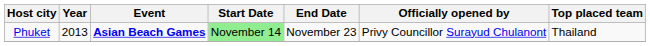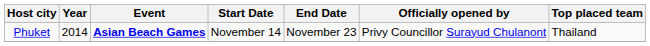 <table class="wikitable" style="text-align:center">
 <tr>
 <th>Host city</th>
 <th>Year</th>
 <th>Event</th>
 <th>Start Date</th>
 <th>End Date</th>
 <th>Officially opened by</th>
 <th align=left>Top placed team</th>
 </tr>
 <tr>
 <td rowspan=1><a href='#'>Phuket</a></td>
-<td>2013</td>
+<td>2014</td>
 <td><strong><a href='#'>Asian Beach Games</a></strong></td>
-<td align=left style="background: lightgreen;">November 14</td>
+<td align=left>November 14</td>
 <td align=left>November 23</td>
 <td>Privy Councillor <a href='#'>Surayud Chulanont</a></td>
 <td align=left> Thailand</td>
 </tr>
 <tr>
 </tr>
 </table>
